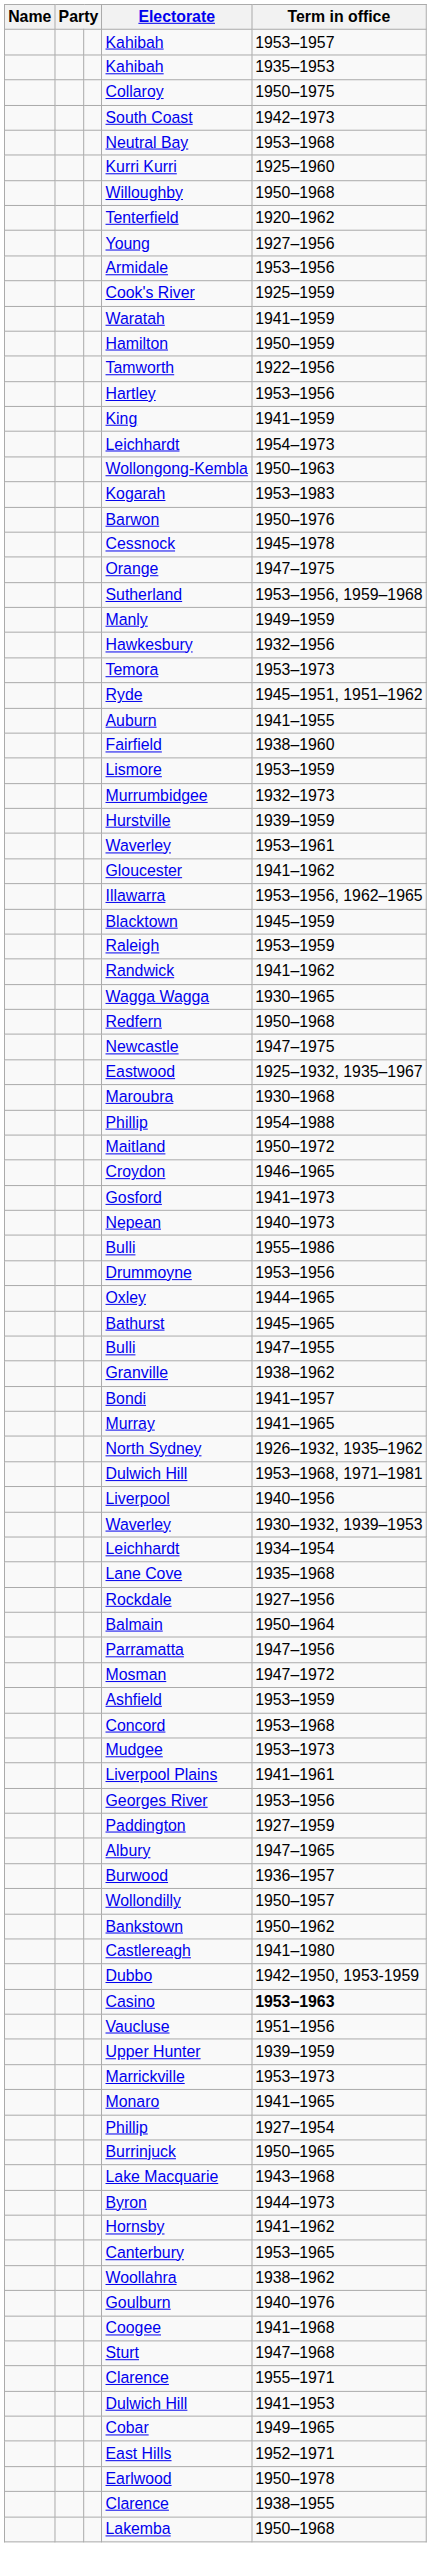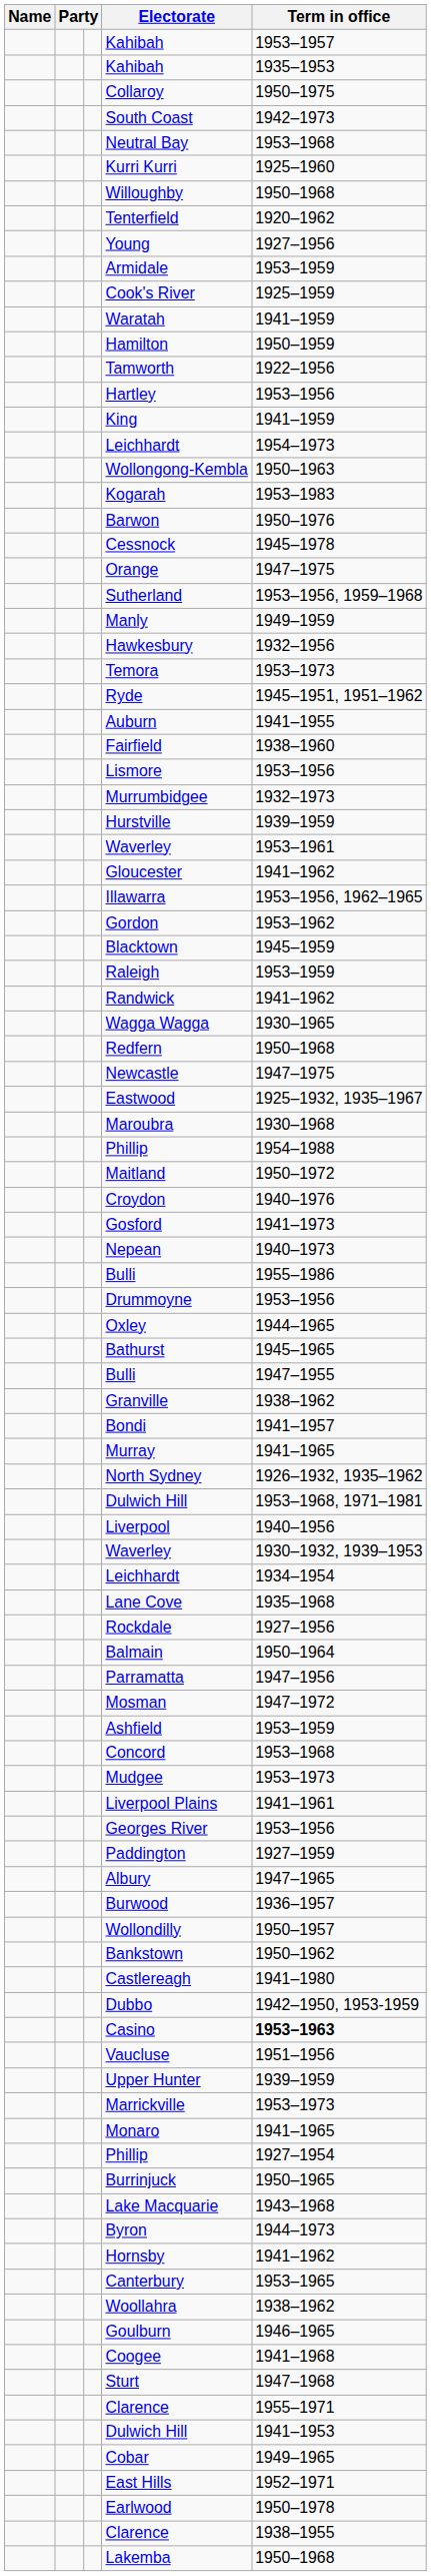 <table class="wikitable sortable">
 <tr>
 <th>Name</th>
 <th colspan=2>Party</th>
 <th><a href='#'>Electorate</a></th>
 <th>Term in office</th>
 </tr>
 <tr>
 <td></td>
 <td> </td>
 <td></td>
 <td><a href='#'>Kahibah</a></td>
 <td>1953–1957</td>
 </tr>
 <tr>
 <td></td>
 <td> </td>
 <td></td>
 <td><a href='#'>Kahibah</a></td>
 <td>1935–1953</td>
 </tr>
 <tr>
 <td></td>
 <td> </td>
 <td></td>
 <td><a href='#'>Collaroy</a></td>
 <td>1950–1975</td>
 </tr>
 <tr>
 <td></td>
 <td> </td>
 <td></td>
 <td><a href='#'>South Coast</a></td>
 <td>1942–1973</td>
 </tr>
 <tr>
 <td></td>
 <td> </td>
 <td></td>
 <td><a href='#'>Neutral Bay</a></td>
 <td>1953–1968</td>
 </tr>
 <tr>
 <td></td>
 <td> </td>
 <td></td>
 <td><a href='#'>Kurri Kurri</a></td>
 <td>1925–1960</td>
 </tr>
 <tr>
 <td></td>
 <td> </td>
 <td></td>
 <td><a href='#'>Willoughby</a></td>
 <td>1950–1968</td>
 </tr>
 <tr>
 <td></td>
 <td> </td>
 <td></td>
 <td><a href='#'>Tenterfield</a></td>
 <td>1920–1962</td>
 </tr>
 <tr>
 <td></td>
 <td> </td>
 <td></td>
 <td><a href='#'>Young</a></td>
 <td>1927–1956</td>
 </tr>
 <tr>
 <td></td>
 <td> </td>
 <td></td>
 <td><a href='#'>Armidale</a></td>
-<td>1953–1956</td>
+<td>1953–1959</td>
 </tr>
 <tr>
 <td></td>
 <td> </td>
 <td></td>
 <td><a href='#'>Cook's River</a></td>
 <td>1925–1959</td>
 </tr>
 <tr>
 <td></td>
 <td> </td>
 <td></td>
 <td><a href='#'>Waratah</a></td>
 <td>1941–1959</td>
 </tr>
 <tr>
 <td></td>
 <td> </td>
 <td></td>
 <td><a href='#'>Hamilton</a></td>
 <td>1950–1959</td>
 </tr>
 <tr>
 <td></td>
 <td> </td>
 <td></td>
 <td><a href='#'>Tamworth</a></td>
 <td>1922–1956</td>
 </tr>
 <tr>
 <td></td>
 <td> </td>
 <td></td>
 <td><a href='#'>Hartley</a></td>
 <td>1953–1956</td>
 </tr>
 <tr>
 <td></td>
 <td> </td>
 <td></td>
 <td><a href='#'>King</a></td>
 <td>1941–1959</td>
 </tr>
 <tr>
 <td></td>
 <td> </td>
 <td></td>
 <td><a href='#'>Leichhardt</a></td>
 <td>1954–1973</td>
 </tr>
 <tr>
 <td></td>
 <td> </td>
 <td></td>
 <td><a href='#'>Wollongong-Kembla</a></td>
 <td>1950–1963</td>
 </tr>
 <tr>
 <td></td>
 <td> </td>
 <td></td>
 <td><a href='#'>Kogarah</a></td>
 <td>1953–1983</td>
 </tr>
 <tr>
 <td></td>
 <td> </td>
 <td></td>
 <td><a href='#'>Barwon</a></td>
 <td>1950–1976</td>
 </tr>
 <tr>
 <td></td>
 <td> </td>
 <td></td>
 <td><a href='#'>Cessnock</a></td>
 <td>1945–1978</td>
 </tr>
 <tr>
 <td></td>
 <td> </td>
 <td></td>
 <td><a href='#'>Orange</a></td>
 <td>1947–1975</td>
 </tr>
 <tr>
 <td></td>
 <td> </td>
 <td></td>
 <td><a href='#'>Sutherland</a></td>
 <td>1953–1956, 1959–1968</td>
 </tr>
 <tr>
 <td></td>
 <td> </td>
 <td></td>
 <td><a href='#'>Manly</a></td>
 <td>1949–1959</td>
 </tr>
 <tr>
 <td></td>
 <td> </td>
 <td></td>
 <td><a href='#'>Hawkesbury</a></td>
 <td>1932–1956</td>
 </tr>
 <tr>
 <td></td>
 <td> </td>
 <td></td>
 <td><a href='#'>Temora</a></td>
 <td>1953–1973</td>
 </tr>
 <tr>
 <td></td>
 <td> </td>
 <td></td>
 <td><a href='#'>Ryde</a></td>
 <td>1945–1951, 1951–1962</td>
 </tr>
 <tr>
 <td></td>
 <td> </td>
 <td></td>
 <td><a href='#'>Auburn</a></td>
 <td>1941–1955</td>
 </tr>
 <tr>
 <td></td>
 <td> </td>
 <td></td>
 <td><a href='#'>Fairfield</a></td>
 <td>1938–1960</td>
 </tr>
 <tr>
 <td></td>
 <td> </td>
 <td></td>
 <td><a href='#'>Lismore</a></td>
-<td>1953–1959</td>
+<td>1953–1956</td>
 </tr>
 <tr>
 <td></td>
 <td> </td>
 <td></td>
 <td><a href='#'>Murrumbidgee</a></td>
 <td>1932–1973</td>
 </tr>
 <tr>
 <td></td>
 <td> </td>
 <td></td>
 <td><a href='#'>Hurstville</a></td>
 <td>1939–1959</td>
 </tr>
 <tr>
 <td></td>
 <td> </td>
 <td></td>
 <td><a href='#'>Waverley</a></td>
 <td>1953–1961</td>
 </tr>
 <tr>
 <td></td>
 <td> </td>
 <td></td>
 <td><a href='#'>Gloucester</a></td>
 <td>1941–1962</td>
 </tr>
 <tr>
 <td></td>
 <td> </td>
 <td></td>
 <td><a href='#'>Illawarra</a></td>
 <td>1953–1956, 1962–1965</td>
+</tr>
+<tr>
+<td></td>
+<td> </td>
+<td></td>
+<td><a href='#'>Gordon</a></td>
+<td>1953–1962</td>
 </tr>
 <tr>
 <td></td>
 <td> </td>
 <td></td>
 <td><a href='#'>Blacktown</a></td>
 <td>1945–1959</td>
 </tr>
 <tr>
 <td></td>
 <td> </td>
 <td></td>
 <td><a href='#'>Raleigh</a></td>
 <td>1953–1959</td>
 </tr>
 <tr>
 <td></td>
 <td> </td>
 <td></td>
 <td><a href='#'>Randwick</a></td>
 <td>1941–1962</td>
 </tr>
 <tr>
 <td></td>
 <td> </td>
 <td></td>
 <td><a href='#'>Wagga Wagga</a></td>
 <td>1930–1965</td>
 </tr>
 <tr>
 <td></td>
 <td> </td>
 <td></td>
 <td><a href='#'>Redfern</a></td>
 <td>1950–1968</td>
 </tr>
 <tr>
 <td></td>
 <td> </td>
 <td></td>
 <td><a href='#'>Newcastle</a></td>
 <td>1947–1975</td>
 </tr>
 <tr>
 <td></td>
 <td> </td>
 <td></td>
 <td><a href='#'>Eastwood</a></td>
 <td>1925–1932, 1935–1967</td>
 </tr>
 <tr>
 <td></td>
 <td> </td>
 <td></td>
 <td><a href='#'>Maroubra</a></td>
 <td>1930–1968</td>
 </tr>
 <tr>
 <td></td>
 <td> </td>
 <td></td>
 <td><a href='#'>Phillip</a></td>
 <td>1954–1988</td>
 </tr>
 <tr>
 <td></td>
 <td> </td>
 <td></td>
 <td><a href='#'>Maitland</a></td>
 <td>1950–1972</td>
 </tr>
 <tr>
 <td></td>
 <td> </td>
 <td></td>
 <td><a href='#'>Croydon</a></td>
-<td>1946–1965</td>
+<td>1940–1976</td>
 </tr>
 <tr>
 <td></td>
 <td> </td>
 <td></td>
 <td><a href='#'>Gosford</a></td>
 <td>1941–1973</td>
 </tr>
 <tr>
 <td></td>
 <td> </td>
 <td></td>
 <td><a href='#'>Nepean</a></td>
 <td>1940–1973</td>
 </tr>
 <tr>
 <td></td>
 <td> </td>
 <td></td>
 <td><a href='#'>Bulli</a></td>
 <td>1955–1986</td>
 </tr>
 <tr>
 <td></td>
 <td> </td>
 <td></td>
 <td><a href='#'>Drummoyne</a></td>
 <td>1953–1956</td>
 </tr>
 <tr>
 <td></td>
 <td> </td>
 <td></td>
 <td><a href='#'>Oxley</a></td>
 <td>1944–1965</td>
 </tr>
 <tr>
 <td></td>
 <td> </td>
 <td></td>
 <td><a href='#'>Bathurst</a></td>
 <td>1945–1965</td>
 </tr>
 <tr>
 <td></td>
 <td> </td>
 <td></td>
 <td><a href='#'>Bulli</a></td>
 <td>1947–1955</td>
 </tr>
 <tr>
 <td></td>
 <td> </td>
 <td></td>
 <td><a href='#'>Granville</a></td>
 <td>1938–1962</td>
 </tr>
 <tr>
 <td></td>
 <td> </td>
 <td></td>
 <td><a href='#'>Bondi</a></td>
 <td>1941–1957</td>
 </tr>
 <tr>
 <td></td>
 <td> </td>
 <td></td>
 <td><a href='#'>Murray</a></td>
 <td>1941–1965</td>
 </tr>
 <tr>
 <td></td>
 <td> </td>
 <td></td>
 <td><a href='#'>North Sydney</a></td>
 <td>1926–1932, 1935–1962</td>
 </tr>
 <tr>
 <td></td>
 <td> </td>
 <td></td>
 <td><a href='#'>Dulwich Hill</a></td>
 <td>1953–1968, 1971–1981</td>
 </tr>
 <tr>
 <td></td>
 <td> </td>
 <td></td>
 <td><a href='#'>Liverpool</a></td>
 <td>1940–1956</td>
 </tr>
 <tr>
 <td></td>
 <td> </td>
 <td></td>
 <td><a href='#'>Waverley</a></td>
 <td>1930–1932, 1939–1953</td>
 </tr>
 <tr>
 <td></td>
 <td> </td>
 <td></td>
 <td><a href='#'>Leichhardt</a></td>
 <td>1934–1954</td>
 </tr>
 <tr>
 <td></td>
 <td> </td>
 <td></td>
 <td><a href='#'>Lane Cove</a></td>
 <td>1935–1968</td>
 </tr>
 <tr>
 <td></td>
 <td> </td>
 <td></td>
 <td><a href='#'>Rockdale</a></td>
 <td>1927–1956</td>
 </tr>
 <tr>
 <td></td>
 <td> </td>
 <td></td>
 <td><a href='#'>Balmain</a></td>
 <td>1950–1964</td>
 </tr>
 <tr>
 <td></td>
 <td> </td>
 <td></td>
 <td><a href='#'>Parramatta</a></td>
 <td>1947–1956</td>
 </tr>
 <tr>
 <td></td>
 <td> </td>
 <td></td>
 <td><a href='#'>Mosman</a></td>
 <td>1947–1972</td>
 </tr>
 <tr>
 <td></td>
 <td> </td>
 <td></td>
 <td><a href='#'>Ashfield</a></td>
 <td>1953–1959</td>
 </tr>
 <tr>
 <td></td>
 <td> </td>
 <td></td>
 <td><a href='#'>Concord</a></td>
 <td>1953–1968</td>
 </tr>
 <tr>
 <td></td>
 <td> </td>
 <td></td>
 <td><a href='#'>Mudgee</a></td>
 <td>1953–1973</td>
 </tr>
 <tr>
 <td></td>
 <td> </td>
 <td></td>
 <td><a href='#'>Liverpool Plains</a></td>
 <td>1941–1961</td>
 </tr>
 <tr>
 <td></td>
 <td> </td>
 <td></td>
 <td><a href='#'>Georges River</a></td>
 <td>1953–1956</td>
 </tr>
 <tr>
 <td></td>
 <td> </td>
 <td></td>
 <td><a href='#'>Paddington</a></td>
 <td>1927–1959</td>
 </tr>
 <tr>
 <td></td>
 <td> </td>
 <td></td>
 <td><a href='#'>Albury</a></td>
 <td>1947–1965</td>
 </tr>
 <tr>
 <td></td>
 <td> </td>
 <td></td>
 <td><a href='#'>Burwood</a></td>
 <td>1936–1957</td>
 </tr>
 <tr>
 <td></td>
 <td> </td>
 <td></td>
 <td><a href='#'>Wollondilly</a></td>
 <td>1950–1957</td>
 </tr>
 <tr>
 <td></td>
 <td> </td>
 <td></td>
 <td><a href='#'>Bankstown</a></td>
 <td>1950–1962</td>
 </tr>
 <tr>
 <td></td>
 <td> </td>
 <td></td>
 <td><a href='#'>Castlereagh</a></td>
 <td>1941–1980</td>
 </tr>
 <tr>
 <td></td>
 <td> </td>
 <td></td>
 <td><a href='#'>Dubbo</a></td>
 <td>1942–1950, 1953-1959</td>
 </tr>
 <tr>
 <td></td>
 <td> </td>
 <td></td>
 <td><a href='#'>Casino</a></td>
 <td><strong>1953–1963</strong></td>
 </tr>
 <tr>
 <td></td>
 <td> </td>
 <td></td>
 <td><a href='#'>Vaucluse</a></td>
 <td>1951–1956</td>
 </tr>
 <tr>
 <td></td>
 <td> </td>
 <td></td>
 <td><a href='#'>Upper Hunter</a></td>
 <td>1939–1959</td>
 </tr>
 <tr>
 <td></td>
 <td> </td>
 <td></td>
 <td><a href='#'>Marrickville</a></td>
 <td>1953–1973</td>
 </tr>
 <tr>
 <td></td>
 <td> </td>
 <td></td>
 <td><a href='#'>Monaro</a></td>
 <td>1941–1965</td>
 </tr>
 <tr>
 <td></td>
 <td> </td>
 <td></td>
 <td><a href='#'>Phillip</a></td>
 <td>1927–1954</td>
 </tr>
 <tr>
 <td></td>
 <td> </td>
 <td></td>
 <td><a href='#'>Burrinjuck</a></td>
 <td>1950–1965</td>
 </tr>
 <tr>
 <td></td>
 <td> </td>
 <td></td>
 <td><a href='#'>Lake Macquarie</a></td>
 <td>1943–1968</td>
 </tr>
 <tr>
 <td></td>
 <td> </td>
 <td></td>
 <td><a href='#'>Byron</a></td>
 <td>1944–1973</td>
 </tr>
 <tr>
 <td></td>
 <td> </td>
 <td></td>
 <td><a href='#'>Hornsby</a></td>
 <td>1941–1962</td>
 </tr>
 <tr>
 <td></td>
 <td> </td>
 <td></td>
 <td><a href='#'>Canterbury</a></td>
 <td>1953–1965</td>
 </tr>
 <tr>
 <td></td>
 <td> </td>
 <td></td>
 <td><a href='#'>Woollahra</a></td>
 <td>1938–1962</td>
 </tr>
 <tr>
 <td></td>
 <td> </td>
 <td></td>
 <td><a href='#'>Goulburn</a></td>
-<td>1940–1976</td>
+<td>1946–1965</td>
 </tr>
 <tr>
 <td></td>
 <td> </td>
 <td></td>
 <td><a href='#'>Coogee</a></td>
 <td>1941–1968</td>
 </tr>
 <tr>
 <td></td>
 <td> </td>
 <td></td>
 <td><a href='#'>Sturt</a></td>
 <td>1947–1968</td>
 </tr>
 <tr>
 <td></td>
 <td> </td>
 <td></td>
 <td><a href='#'>Clarence</a></td>
 <td>1955–1971</td>
 </tr>
 <tr>
 <td></td>
 <td> </td>
 <td></td>
 <td><a href='#'>Dulwich Hill</a></td>
 <td>1941–1953</td>
 </tr>
 <tr>
 <td></td>
 <td> </td>
 <td></td>
 <td><a href='#'>Cobar</a></td>
 <td>1949–1965</td>
 </tr>
 <tr>
 <td></td>
 <td> </td>
 <td></td>
 <td><a href='#'>East Hills</a></td>
 <td>1952–1971</td>
 </tr>
 <tr>
 <td></td>
 <td> </td>
 <td></td>
 <td><a href='#'>Earlwood</a></td>
 <td>1950–1978</td>
 </tr>
 <tr>
 <td></td>
 <td> </td>
 <td></td>
 <td><a href='#'>Clarence</a></td>
 <td>1938–1955</td>
 </tr>
 <tr>
 <td></td>
 <td> </td>
 <td></td>
 <td><a href='#'>Lakemba</a></td>
 <td>1950–1968</td>
 </tr>
 </table>
